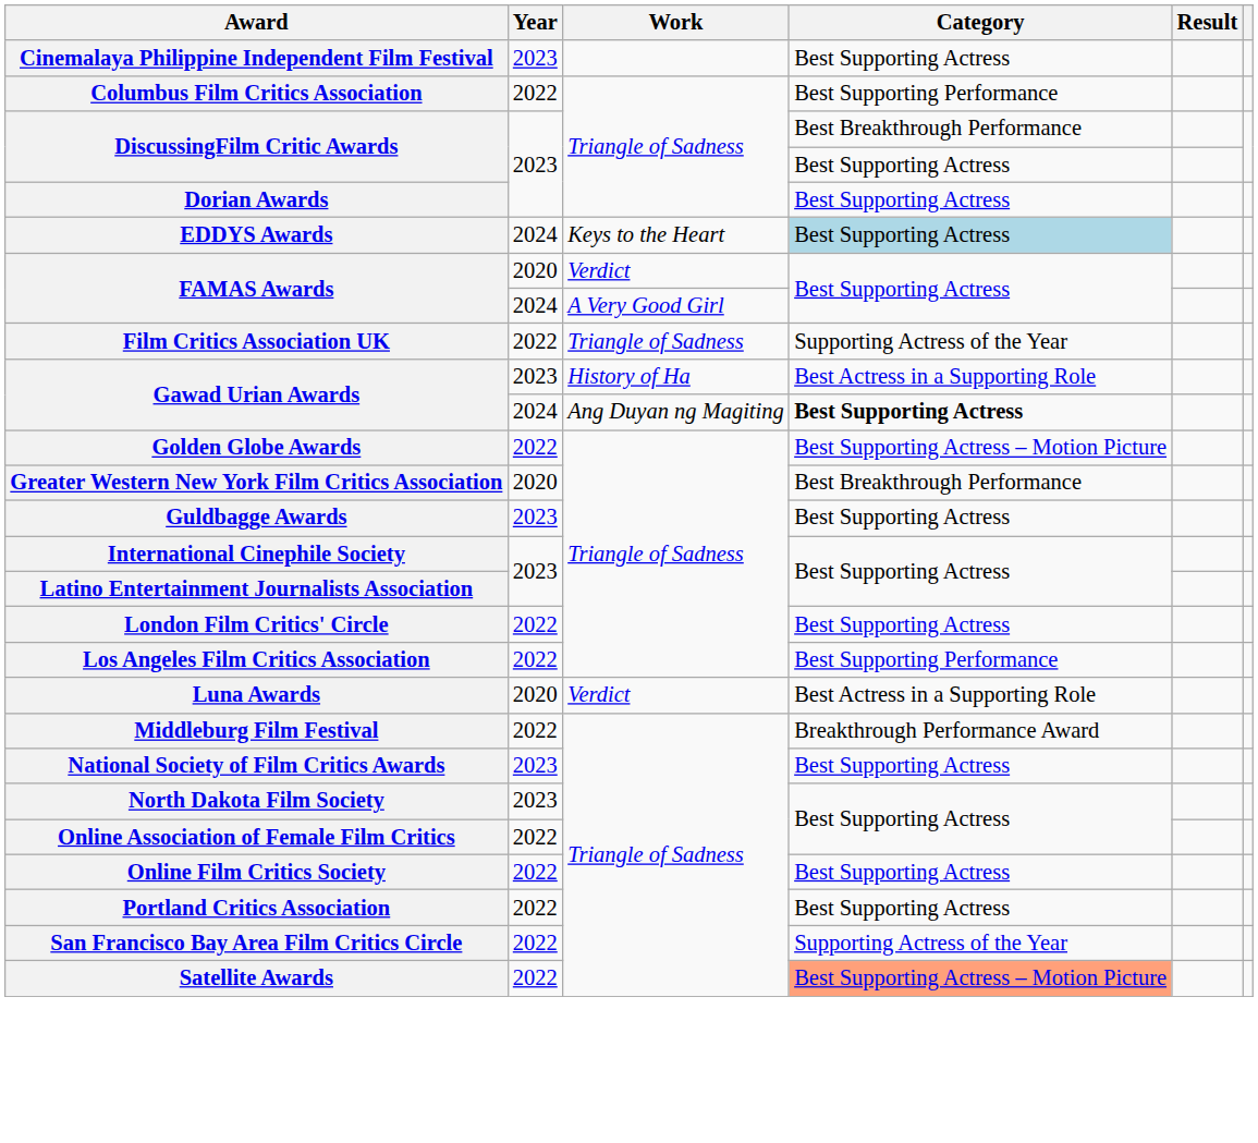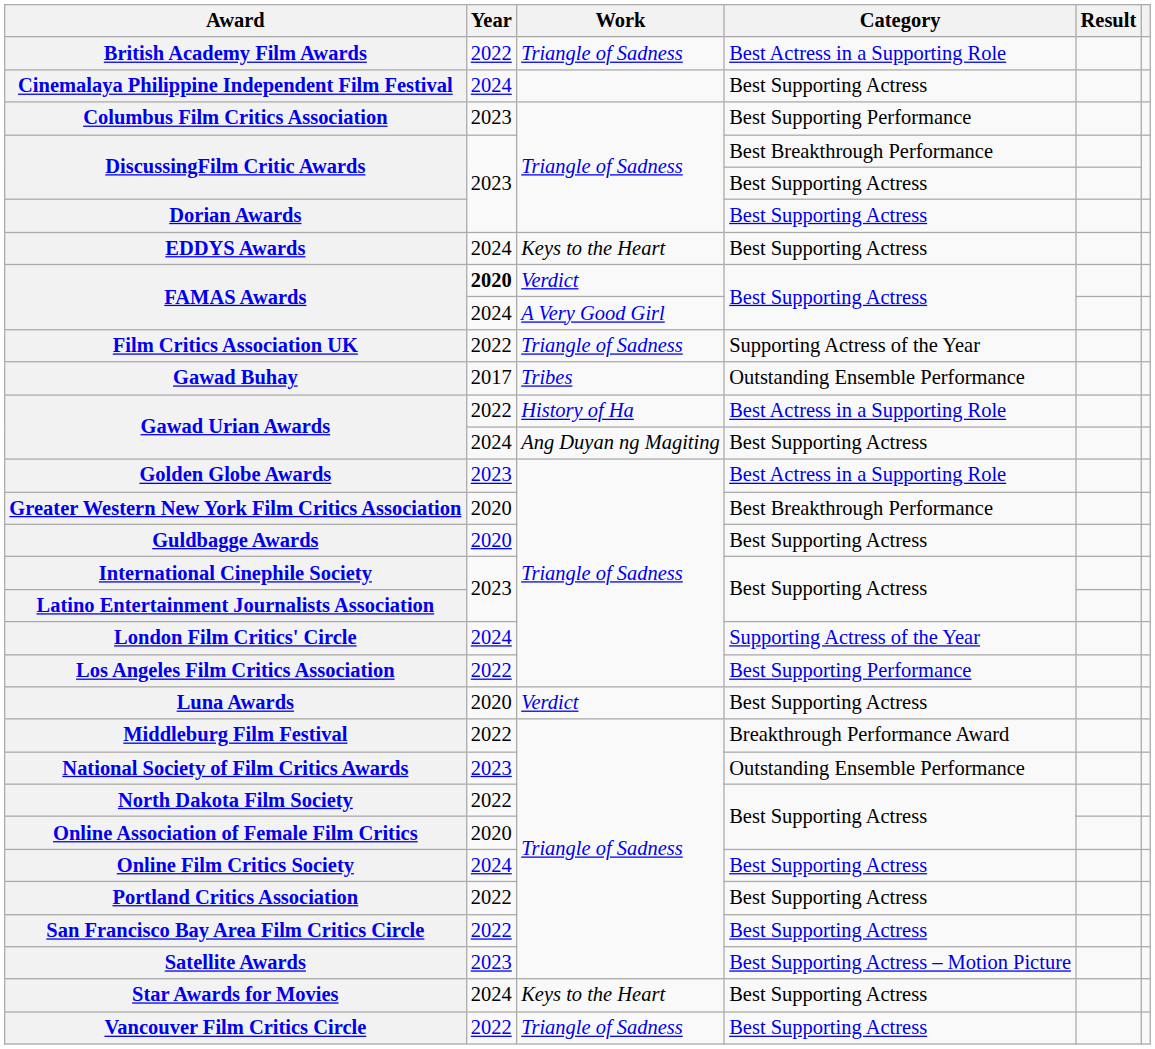 <table class="wikitable sortable plainrowheaders">
 <tr>
 <th scope="col">Award</th>
 <th scope="col">Year</th>
 <th scope="col">Work</th>
 <th scope="col">Category</th>
 <th scope="col">Result</th>
 <th scope="col" class="unsortable"></th>
 </tr>
 <tr>
+<th scope="rowgroup"><a href='#'>British Academy Film Awards</a></th>
+<td><a href='#'>2022</a></td>
+<td><em><a href='#'>Triangle of Sadness</a></em></td>
+<td><a href='#'>Best Actress in a Supporting Role</a></td>
+<td></td>
+<td style="text-align:center;"></td>
+</tr>
+<tr>
 <th scope="rowgroup"><a href='#'>Cinemalaya Philippine Independent Film Festival</a></th>
-<td><a href='#'>2023</a></td>
+<td><a href='#'>2024</a></td>
 <td></td>
 <td>Best Supporting Actress</td>
 <td></td>
 <td style="text-align:center;"></td>
 </tr>
 <tr>
 <th scope="rowgroup"><a href='#'>Columbus Film Critics Association</a></th>
-<td>2022</td>
+<td>2023</td>
 <td rowspan="4"><em><a href='#'>Triangle of Sadness</a></em></td>
 <td>Best Supporting Performance</td>
 <td></td>
 <td style="text-align:center;"></td>
 </tr>
 <tr>
 <th scope="rowgroup" rowspan="2"><a href='#'>DiscussingFilm Critic Awards</a></th>
 <td rowspan="3">2023</td>
 <td>Best Breakthrough Performance</td>
 <td></td>
 <td rowspan="2" style="text-align:center;"></td>
 </tr>
 <tr>
 <td>Best Supporting Actress</td>
 <td></td>
 </tr>
 <tr>
 <th scope="rowgroup"><a href='#'>Dorian Awards</a></th>
 <td><a href='#'>Best Supporting Actress</a></td>
 <td></td>
 <td style="text-align:center;"></td>
 </tr>
 <tr>
 <th scope="rowgroup"><a href='#'>EDDYS Awards</a></th>
 <td>2024</td>
 <td><em>Keys to the Heart</em></td>
-<td style="background: lightblue;">Best Supporting Actress</td>
+<td>Best Supporting Actress</td>
 <td></td>
 <td style="text-align:center;"></td>
 </tr>
 <tr>
 <th scope="rowgroup" rowspan="2"><a href='#'>FAMAS Awards</a></th>
-<td>2020</td>
+<td><strong>2020</strong></td>
 <td><em><a href='#'>Verdict</a></em></td>
 <td rowspan="2"><a href='#'>Best Supporting Actress</a></td>
 <td></td>
 <td style="text-align:center;"></td>
 </tr>
 <tr>
 <td>2024</td>
 <td><em><a href='#'>A Very Good Girl</a></em></td>
 <td></td>
 <td style="text-align:center;"></td>
 </tr>
 <tr>
 <th scope="rowgroup"><a href='#'>Film Critics Association UK</a></th>
 <td>2022</td>
 <td><em><a href='#'>Triangle of Sadness</a></em></td>
 <td>Supporting Actress of the Year</td>
 <td></td>
 <td style="text-align:center;"></td>
 </tr>
 <tr>
+<th scope="rowgroup"><a href='#'>Gawad Buhay</a></th>
+<td>2017</td>
+<td><em><a href='#'>Tribes</a></em></td>
+<td>Outstanding Ensemble Performance</td>
+<td></td>
+<td style="text-align:center;"></td>
+</tr>
+<tr>
 <th scope="rowgroup" rowspan="2"><a href='#'>Gawad Urian Awards</a></th>
-<td>2023</td>
+<td>2022</td>
 <td><em><a href='#'>History of Ha</a></em></td>
 <td><a href='#'>Best Actress in a Supporting Role</a></td>
 <td></td>
 <td style="text-align:center;"></td>
 </tr>
 <tr>
 <td>2024</td>
 <td><em>Ang Duyan ng Magiting</em></td>
-<td><strong>Best Supporting Actress</strong></td>
+<td>Best Supporting Actress</td>
 <td></td>
 <td style="text-align:center;"></td>
 </tr>
 <tr>
 <th scope="rowgroup"><a href='#'>Golden Globe Awards</a></th>
-<td><a href='#'>2022</a></td>
+<td><a href='#'>2023</a></td>
 <td rowspan="7"><em><a href='#'>Triangle of Sadness</a></em></td>
-<td><a href='#'>Best Supporting Actress – Motion Picture</a></td>
+<td><a href='#'>Best Actress in a Supporting Role</a></td>
 <td></td>
 <td style="text-align:center;"></td>
 </tr>
 <tr>
 <th scope="rowgroup"><a href='#'>Greater Western New York Film Critics Association</a></th>
 <td>2020</td>
 <td>Best Breakthrough Performance</td>
 <td></td>
 <td style="text-align:center;"></td>
 </tr>
 <tr>
 <th scope="rowgroup"><a href='#'>Guldbagge Awards</a></th>
-<td><a href='#'>2023</a></td>
+<td><a href='#'>2020</a></td>
 <td>Best Supporting Actress</td>
 <td></td>
 <td style="text-align:center;"></td>
 </tr>
 <tr>
 <th scope="rowgroup"><a href='#'>International Cinephile Society</a></th>
 <td rowspan="2">2023</td>
 <td rowspan="2">Best Supporting Actress</td>
 <td></td>
 <td style="text-align:center;"></td>
 </tr>
 <tr>
 <th scope="rowgroup"><a href='#'>Latino Entertainment Journalists Association</a></th>
 <td></td>
 <td style="text-align:center;"></td>
 </tr>
 <tr>
 <th scope="rowgroup"><a href='#'>London Film Critics' Circle</a></th>
-<td><a href='#'>2022</a></td>
-<td><a href='#'>Best Supporting Actress</a></td>
+<td><a href='#'>2024</a></td>
+<td><a href='#'>Supporting Actress of the Year</a></td>
 <td></td>
 <td style="text-align:center;"></td>
 </tr>
 <tr>
 <th scope="rowgroup"><a href='#'>Los Angeles Film Critics Association</a></th>
 <td><a href='#'>2022</a></td>
 <td><a href='#'>Best Supporting Performance</a></td>
 <td></td>
 <td style="text-align:center;"></td>
 </tr>
 <tr>
 <th scope="rowgroup"><a href='#'>Luna Awards</a></th>
 <td>2020</td>
 <td><em><a href='#'>Verdict</a></em></td>
-<td>Best Actress in a Supporting Role</td>
+<td>Best Supporting Actress</td>
 <td></td>
 <td style="text-align:center;"></td>
 </tr>
 <tr>
 <th scope="rowgroup"><a href='#'>Middleburg Film Festival</a></th>
 <td>2022</td>
 <td rowspan="8"><em><a href='#'>Triangle of Sadness</a></em></td>
 <td>Breakthrough Performance Award</td>
 <td></td>
 <td style="text-align:center;"></td>
 </tr>
 <tr>
 <th scope="rowgroup"><a href='#'>National Society of Film Critics Awards</a></th>
 <td><a href='#'>2023</a></td>
-<td><a href='#'>Best Supporting Actress</a></td>
+<td>Outstanding Ensemble Performance</td>
 <td></td>
 <td style="text-align:center;"></td>
 </tr>
 <tr>
 <th scope="rowgroup"><a href='#'>North Dakota Film Society</a></th>
-<td>2023</td>
+<td>2022</td>
 <td rowspan="2">Best Supporting Actress</td>
 <td></td>
 <td style="text-align:center;"></td>
 </tr>
 <tr>
 <th scope="rowgroup"><a href='#'>Online Association of Female Film Critics</a></th>
-<td>2022</td>
+<td>2020</td>
 <td></td>
 <td style="text-align:center;"></td>
 </tr>
 <tr>
 <th scope="rowgroup"><a href='#'>Online Film Critics Society</a></th>
-<td><a href='#'>2022</a></td>
+<td><a href='#'>2024</a></td>
 <td><a href='#'>Best Supporting Actress</a></td>
 <td></td>
 <td style="text-align:center;"></td>
 </tr>
 <tr>
 <th scope="rowgroup"><a href='#'>Portland Critics Association</a></th>
 <td>2022</td>
 <td>Best Supporting Actress</td>
 <td></td>
 <td style="text-align:center;"></td>
 </tr>
 <tr>
 <th scope="rowgroup"><a href='#'>San Francisco Bay Area Film Critics Circle</a></th>
 <td><a href='#'>2022</a></td>
-<td><a href='#'>Supporting Actress of the Year</a></td>
+<td><a href='#'>Best Supporting Actress</a></td>
 <td></td>
 <td style="text-align:center;"></td>
 </tr>
 <tr>
 <th scope="rowgroup"><a href='#'>Satellite Awards</a></th>
+<td><a href='#'>2023</a></td>
+<td><a href='#'>Best Supporting Actress – Motion Picture</a></td>
+<td></td>
+<td style="text-align:center;"></td>
+</tr>
+<tr>
+<th scope="row"><a href='#'>Star Awards for Movies</a></th>
+<td>2024</td>
+<td><em>Keys to the Heart</em></td>
+<td>Best Supporting Actress</td>
+<td></td>
+<td style="text-align:center;"></td>
+</tr>
+<tr>
+<th scope="rowgroup"><a href='#'>Vancouver Film Critics Circle</a></th>
 <td><a href='#'>2022</a></td>
-<td style="background: lightsalmon;"><a href='#'>Best Supporting Actress – Motion Picture</a></td>
+<td><em><a href='#'>Triangle of Sadness</a></em></td>
+<td><a href='#'>Best Supporting Actress</a></td>
 <td></td>
 <td style="text-align:center;"></td>
 </tr>
 </table>
